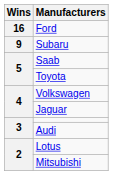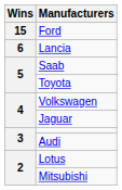 <table class="wikitable" style="font-size: 95%;float:left">
 <tr>
 <th>Wins</th>
 <th>Manufacturers</th>
 </tr>
 <tr>
-<th>16</th>
+<th>15</th>
 <td> <a href='#'>Ford</a></td>
 </tr>
 <tr>
-<th>9</th>
-<td> <a href='#'>Subaru</a></td>
+<th>6</th>
+<td> <a href='#'>Lancia</a></td>
 </tr>
 <tr>
 <th rowspan="2">5</th>
 <td> <a href='#'>Saab</a></td>
 </tr>
 <tr>
 <td> <a href='#'>Toyota</a></td>
 </tr>
 <tr>
 <th rowspan="2">4</th>
 <td> <a href='#'>Volkswagen</a></td>
 </tr>
 <tr>
 <td> <a href='#'>Jaguar</a></td>
 </tr>
 <tr>
 <th rowspan="2">3</th>
 <td></td>
 </tr>
 <tr>
 <td> <a href='#'>Audi</a></td>
 </tr>
 <tr>
 <th rowspan="2">2</th>
 <td> <a href='#'>Lotus</a></td>
 </tr>
 <tr>
 <td> <a href='#'>Mitsubishi</a></td>
 </tr>
 </table>
